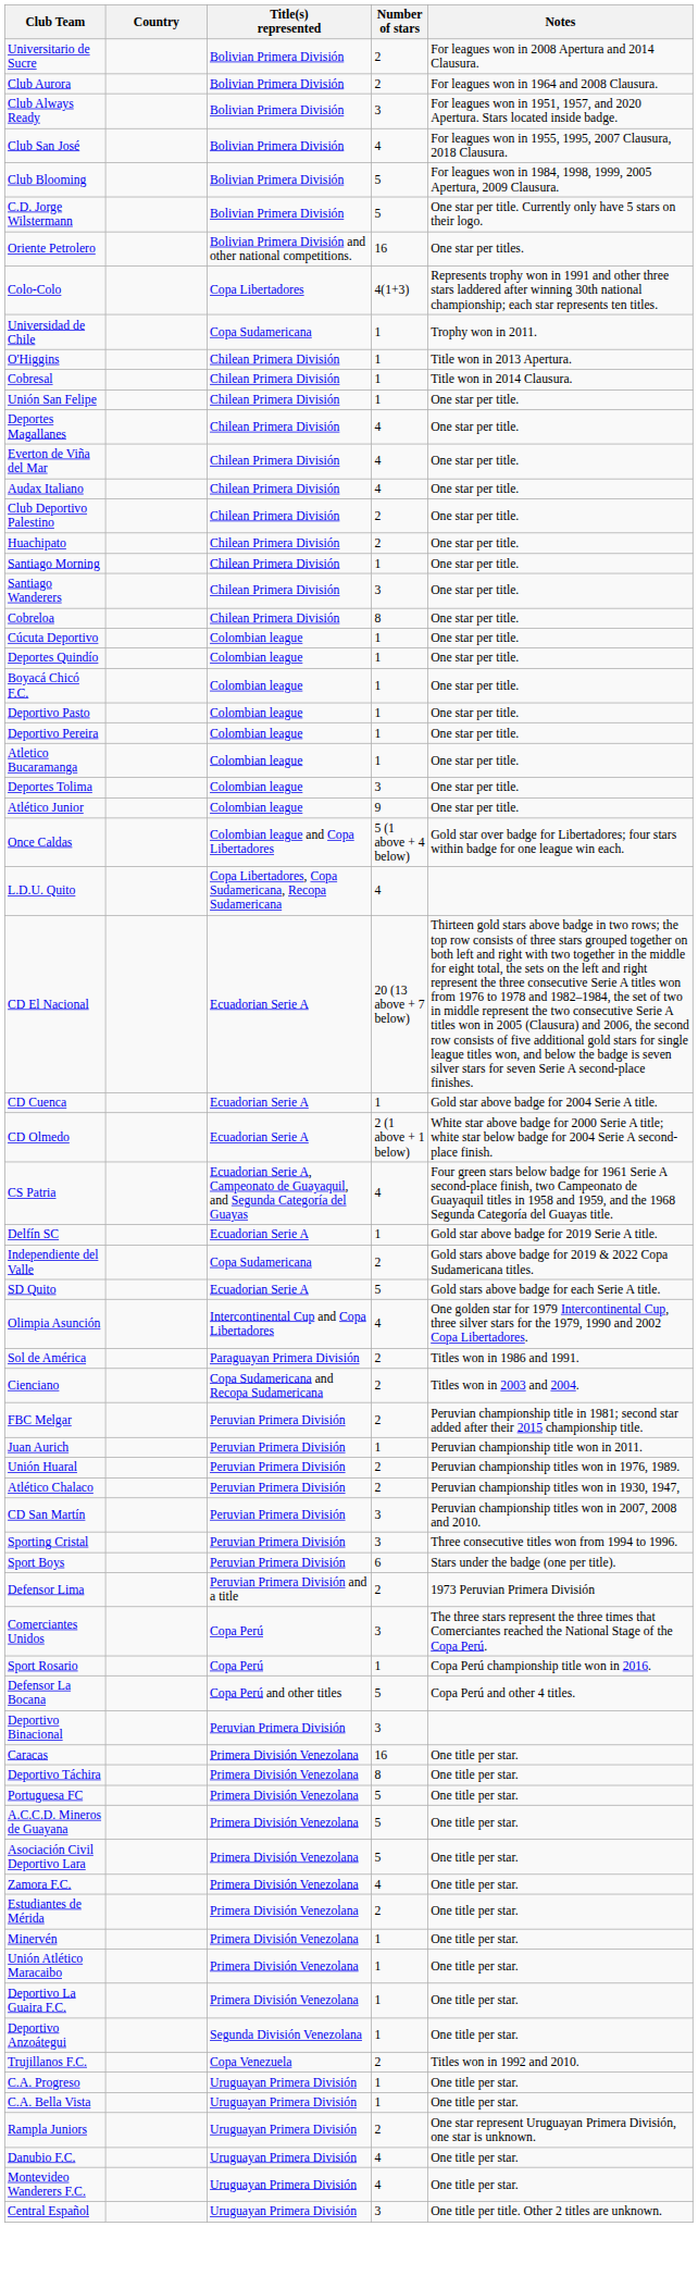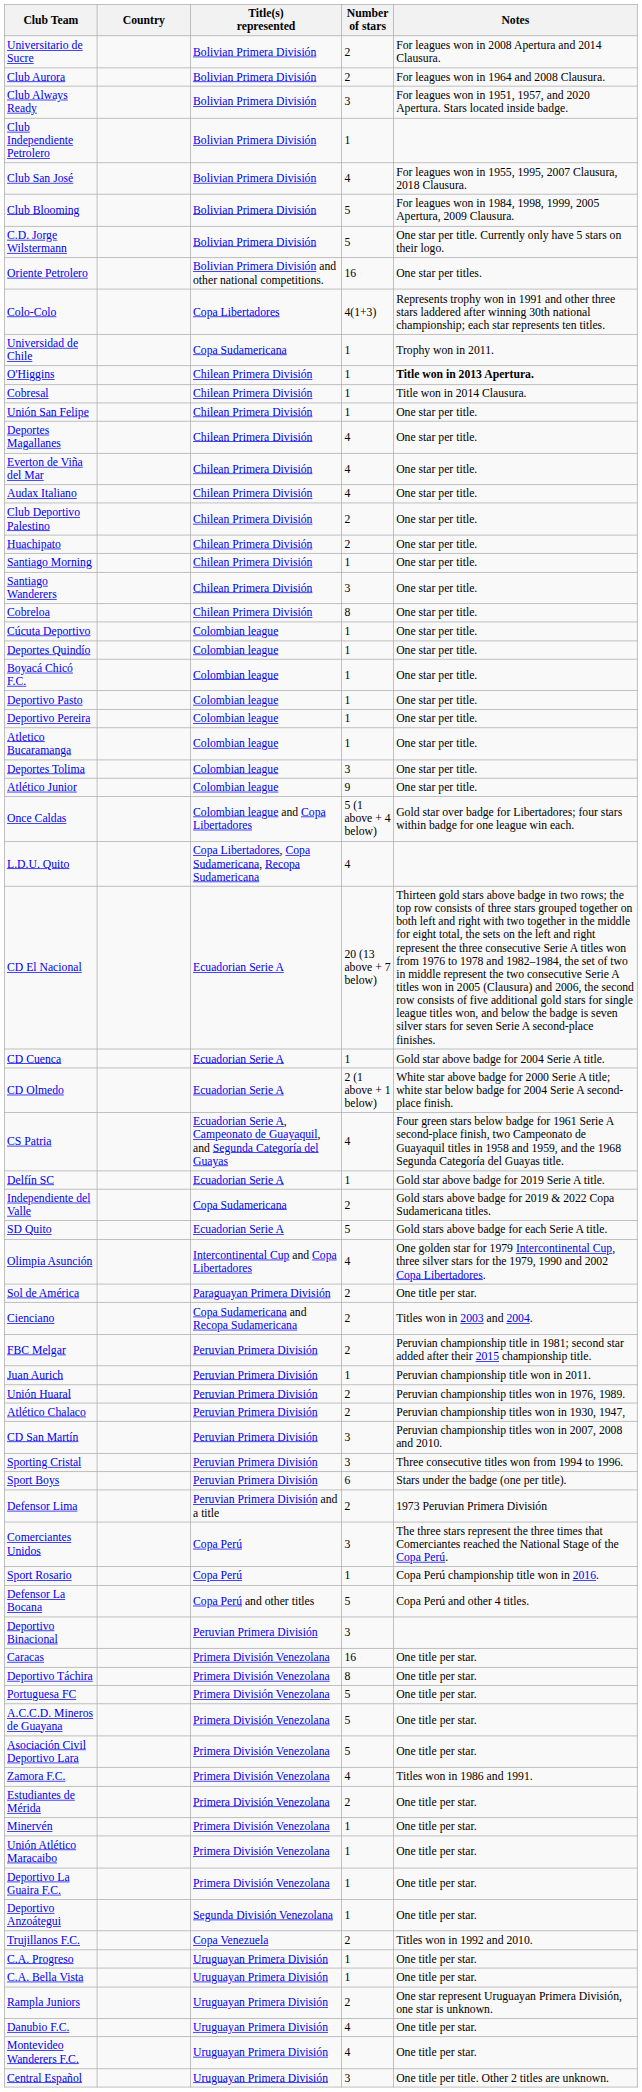 <table class="wikitable sortable">
 <tr>
 <th width=120>Club Team</th>
 <th width=120>Country</th>
 <th width=200>Title(s)<br>represented</th>
 <th>Number<br>of stars</th>
 <th class="unsortable">Notes</th>
 </tr>
 <tr>
 <td><a href='#'>Universitario de Sucre</a></td>
 <td></td>
 <td><a href='#'>Bolivian Primera División</a></td>
 <td>2</td>
 <td>For leagues won in 2008 Apertura and 2014 Clausura.</td>
 </tr>
 <tr>
 <td><a href='#'>Club Aurora</a></td>
 <td></td>
 <td><a href='#'>Bolivian Primera División</a></td>
 <td>2</td>
 <td>For leagues won in 1964 and 2008 Clausura.</td>
 </tr>
 <tr>
 <td><a href='#'>Club Always Ready</a></td>
 <td></td>
 <td><a href='#'>Bolivian Primera División</a></td>
 <td>3</td>
 <td>For leagues won in 1951, 1957, and 2020 Apertura. Stars located inside badge.</td>
+</tr>
+<tr>
+<td><a href='#'>Club Independiente Petrolero</a></td>
+<td></td>
+<td><a href='#'>Bolivian Primera División</a></td>
+<td>1</td>
+<td></td>
 </tr>
 <tr>
 <td><a href='#'>Club San José</a></td>
 <td></td>
 <td><a href='#'>Bolivian Primera División</a></td>
 <td>4</td>
 <td>For leagues won in 1955, 1995, 2007 Clausura, 2018 Clausura.</td>
 </tr>
 <tr>
 <td><a href='#'>Club Blooming</a></td>
 <td></td>
 <td><a href='#'>Bolivian Primera División</a></td>
 <td>5</td>
 <td>For leagues won in 1984, 1998, 1999, 2005 Apertura, 2009 Clausura.</td>
 </tr>
 <tr>
 <td><a href='#'>C.D. Jorge Wilstermann</a></td>
 <td></td>
 <td><a href='#'>Bolivian Primera División</a></td>
 <td>5</td>
 <td>One star per title. Currently only have 5 stars on their logo.</td>
 </tr>
 <tr>
 <td><a href='#'>Oriente Petrolero</a></td>
 <td></td>
 <td><a href='#'>Bolivian Primera División</a> and other national competitions.</td>
 <td>16</td>
 <td>One star per titles.</td>
 </tr>
 <tr>
 <td><a href='#'>Colo-Colo</a></td>
 <td></td>
 <td><a href='#'>Copa Libertadores</a></td>
 <td>4(1+3)</td>
 <td>Represents trophy won in 1991 and other three stars laddered after winning 30th national championship; each star represents ten titles.</td>
 </tr>
 <tr>
 <td><a href='#'>Universidad de Chile</a></td>
 <td></td>
 <td><a href='#'>Copa Sudamericana</a></td>
 <td>1</td>
 <td>Trophy won in 2011.</td>
 </tr>
 <tr>
 <td><a href='#'>O'Higgins</a></td>
 <td></td>
 <td><a href='#'>Chilean Primera División</a></td>
 <td>1</td>
-<td>Title won in 2013 Apertura.</td>
+<td><strong>Title won in 2013 Apertura.</strong></td>
 </tr>
 <tr>
 <td><a href='#'>Cobresal</a></td>
 <td></td>
 <td><a href='#'>Chilean Primera División</a></td>
 <td>1</td>
 <td>Title won in 2014 Clausura.</td>
 </tr>
 <tr>
 <td><a href='#'>Unión San Felipe</a></td>
 <td></td>
 <td><a href='#'>Chilean Primera División</a></td>
 <td>1</td>
 <td>One star per title.</td>
 </tr>
 <tr>
 <td><a href='#'>Deportes Magallanes</a></td>
 <td></td>
 <td><a href='#'>Chilean Primera División</a></td>
 <td>4</td>
 <td>One star per title.</td>
 </tr>
 <tr>
 <td><a href='#'>Everton de Viña del Mar</a></td>
 <td></td>
 <td><a href='#'>Chilean Primera División</a></td>
 <td>4</td>
 <td>One star per title.</td>
 </tr>
 <tr>
 <td><a href='#'>Audax Italiano</a></td>
 <td></td>
 <td><a href='#'>Chilean Primera División</a></td>
 <td>4</td>
 <td>One star per title.</td>
 </tr>
 <tr>
 <td><a href='#'>Club Deportivo Palestino</a></td>
 <td></td>
 <td><a href='#'>Chilean Primera División</a></td>
 <td>2</td>
 <td>One star per title.</td>
 </tr>
 <tr>
 <td><a href='#'>Huachipato</a></td>
 <td></td>
 <td><a href='#'>Chilean Primera División</a></td>
 <td>2</td>
 <td>One star per title.</td>
 </tr>
 <tr>
 <td><a href='#'>Santiago Morning</a></td>
 <td></td>
 <td><a href='#'>Chilean Primera División</a></td>
 <td>1</td>
 <td>One star per title.</td>
 </tr>
 <tr>
 <td><a href='#'>Santiago Wanderers</a></td>
 <td></td>
 <td><a href='#'>Chilean Primera División</a></td>
 <td>3</td>
 <td>One star per title.</td>
 </tr>
 <tr>
 <td><a href='#'>Cobreloa</a></td>
 <td></td>
 <td><a href='#'>Chilean Primera División</a></td>
 <td>8</td>
 <td>One star per title.</td>
 </tr>
 <tr>
 <td><a href='#'>Cúcuta Deportivo</a></td>
 <td></td>
 <td><a href='#'>Colombian league</a></td>
 <td>1</td>
 <td>One star per title.</td>
 </tr>
 <tr>
 <td><a href='#'>Deportes Quindío</a></td>
 <td></td>
 <td><a href='#'>Colombian league</a></td>
 <td>1</td>
 <td>One star per title.</td>
 </tr>
 <tr>
 <td><a href='#'>Boyacá Chicó F.C.</a></td>
 <td></td>
 <td><a href='#'>Colombian league</a></td>
 <td>1</td>
 <td>One star per title.</td>
 </tr>
 <tr>
 <td><a href='#'>Deportivo Pasto</a></td>
 <td></td>
 <td><a href='#'>Colombian league</a></td>
 <td>1</td>
 <td>One star per title.</td>
 </tr>
 <tr>
 <td><a href='#'>Deportivo Pereira</a></td>
 <td></td>
 <td><a href='#'>Colombian league</a></td>
 <td>1</td>
 <td>One star per title.</td>
 </tr>
 <tr>
 <td><a href='#'>Atletico Bucaramanga</a></td>
 <td></td>
 <td><a href='#'>Colombian league</a></td>
 <td>1</td>
 <td>One star per title.</td>
 </tr>
 <tr>
 <td><a href='#'>Deportes Tolima</a></td>
 <td></td>
 <td><a href='#'>Colombian league</a></td>
 <td>3</td>
 <td>One star per title.</td>
 </tr>
 <tr>
 <td><a href='#'>Atlético Junior</a></td>
 <td></td>
 <td><a href='#'>Colombian league</a></td>
 <td>9</td>
 <td>One star per title.</td>
 </tr>
 <tr>
 <td><a href='#'>Once Caldas</a></td>
 <td></td>
 <td><a href='#'>Colombian league</a> and <a href='#'>Copa Libertadores</a></td>
 <td>5 (1 above + 4 below)</td>
 <td>Gold star over badge for Libertadores; four stars within badge for one league win each.</td>
 </tr>
 <tr>
 <td><a href='#'>L.D.U. Quito</a></td>
 <td></td>
 <td><a href='#'>Copa Libertadores</a>, <a href='#'>Copa Sudamericana</a>, <a href='#'>Recopa Sudamericana</a></td>
 <td>4</td>
 <td></td>
 </tr>
 <tr>
 <td><a href='#'>CD El Nacional</a></td>
 <td></td>
 <td><a href='#'>Ecuadorian Serie A</a></td>
 <td>20 (13 above + 7 below)</td>
 <td>Thirteen gold stars above badge in two rows; the top row consists of three stars grouped together on both left and right with two together in the middle for eight total, the sets on the left and right represent the three consecutive Serie A titles won from 1976 to 1978 and 1982–1984, the set of two in middle represent the two consecutive Serie A titles won in 2005 (Clausura) and 2006, the second row consists of five additional gold stars for single league titles won, and below the badge is seven silver stars for seven Serie A second-place finishes.</td>
 </tr>
 <tr>
 <td><a href='#'>CD Cuenca</a></td>
 <td></td>
 <td><a href='#'>Ecuadorian Serie A</a></td>
 <td>1</td>
 <td>Gold star above badge for 2004 Serie A title.</td>
 </tr>
 <tr>
 <td><a href='#'>CD Olmedo</a></td>
 <td></td>
 <td><a href='#'>Ecuadorian Serie A</a></td>
 <td>2 (1 above + 1 below)</td>
 <td>White star above badge for 2000 Serie A title; white star below badge for 2004 Serie A second-place finish.</td>
 </tr>
 <tr>
 <td><a href='#'>CS Patria</a></td>
 <td></td>
 <td><a href='#'>Ecuadorian Serie A</a>, <a href='#'>Campeonato de Guayaquil</a>, and <a href='#'>Segunda Categoría del Guayas</a></td>
 <td>4</td>
 <td>Four green stars below badge for 1961 Serie A second-place finish, two Campeonato de Guayaquil titles in 1958 and 1959, and the 1968 Segunda Categoría del Guayas title.</td>
 </tr>
 <tr>
 <td><a href='#'>Delfín SC</a></td>
 <td></td>
 <td><a href='#'>Ecuadorian Serie A</a></td>
 <td>1</td>
 <td>Gold star above badge for 2019 Serie A title.</td>
 </tr>
 <tr>
 <td><a href='#'>Independiente del Valle</a></td>
 <td></td>
 <td><a href='#'>Copa Sudamericana</a></td>
 <td>2</td>
 <td>Gold stars above badge for 2019 & 2022 Copa Sudamericana titles.</td>
 </tr>
 <tr>
 <td><a href='#'>SD Quito</a></td>
 <td></td>
 <td><a href='#'>Ecuadorian Serie A</a></td>
 <td>5</td>
 <td>Gold stars above badge for each Serie A title.</td>
 </tr>
 <tr>
 <td><a href='#'>Olimpia Asunción</a></td>
 <td></td>
 <td><a href='#'>Intercontinental Cup</a> and <a href='#'>Copa Libertadores</a></td>
 <td>4</td>
 <td>One golden star for 1979 <a href='#'>Intercontinental Cup</a>, three silver stars for the 1979, 1990 and 2002 <a href='#'>Copa Libertadores</a>.</td>
 </tr>
 <tr>
 <td><a href='#'>Sol de América</a></td>
 <td></td>
 <td><a href='#'>Paraguayan Primera División</a></td>
 <td>2</td>
-<td>Titles won in 1986 and 1991.</td>
+<td>One title per star.</td>
 </tr>
 <tr>
 <td><a href='#'>Cienciano</a></td>
 <td></td>
 <td><a href='#'>Copa Sudamericana</a> and <a href='#'>Recopa Sudamericana</a></td>
 <td>2</td>
 <td>Titles won in <a href='#'>2003</a> and <a href='#'>2004</a>.</td>
 </tr>
 <tr>
 <td><a href='#'>FBC Melgar</a></td>
 <td></td>
 <td><a href='#'>Peruvian Primera División</a></td>
 <td>2</td>
 <td>Peruvian championship title in 1981; second star added after their <a href='#'>2015</a> championship title.</td>
 </tr>
 <tr>
 <td><a href='#'>Juan Aurich</a></td>
 <td></td>
 <td><a href='#'>Peruvian Primera División</a></td>
 <td>1</td>
 <td>Peruvian championship title won in 2011.</td>
 </tr>
 <tr>
 <td><a href='#'>Unión Huaral</a></td>
 <td></td>
 <td><a href='#'>Peruvian Primera División</a></td>
 <td>2</td>
 <td>Peruvian championship titles won in 1976, 1989.</td>
 </tr>
 <tr>
 <td><a href='#'>Atlético Chalaco</a></td>
 <td></td>
 <td><a href='#'>Peruvian Primera División</a></td>
 <td>2</td>
 <td>Peruvian championship titles won in 1930, 1947,</td>
 </tr>
 <tr>
 <td><a href='#'>CD San Martín</a></td>
 <td></td>
 <td><a href='#'>Peruvian Primera División</a></td>
 <td>3</td>
 <td>Peruvian championship titles won in 2007, 2008 and 2010.</td>
 </tr>
 <tr>
 <td><a href='#'>Sporting Cristal</a></td>
 <td></td>
 <td><a href='#'>Peruvian Primera División</a></td>
 <td>3</td>
 <td>Three consecutive titles won from 1994 to 1996.</td>
 </tr>
 <tr>
 <td><a href='#'>Sport Boys</a></td>
 <td></td>
 <td><a href='#'>Peruvian Primera División</a></td>
 <td>6</td>
 <td>Stars under the badge (one per title).</td>
 </tr>
 <tr>
 <td><a href='#'>Defensor Lima</a></td>
 <td></td>
 <td><a href='#'>Peruvian Primera División</a> and a title</td>
 <td>2</td>
 <td>1973 Peruvian Primera División</td>
 </tr>
 <tr>
 <td><a href='#'>Comerciantes Unidos</a></td>
 <td></td>
 <td><a href='#'>Copa Perú</a></td>
 <td>3</td>
 <td>The three stars represent the three times that Comerciantes reached the National Stage of the <a href='#'>Copa Perú</a>.</td>
 </tr>
 <tr>
 <td><a href='#'>Sport Rosario</a></td>
 <td></td>
 <td><a href='#'>Copa Perú</a></td>
 <td>1</td>
 <td>Copa Perú championship title won in <a href='#'>2016</a>.</td>
 </tr>
 <tr>
 <td><a href='#'>Defensor La Bocana</a></td>
 <td></td>
 <td><a href='#'>Copa Perú</a> and other titles</td>
 <td>5</td>
 <td>Copa Perú and other 4 titles.</td>
 </tr>
 <tr>
 <td><a href='#'>Deportivo Binacional</a></td>
 <td></td>
 <td><a href='#'>Peruvian Primera División</a></td>
 <td>3</td>
 </tr>
 <tr>
 <td><a href='#'>Caracas</a></td>
 <td></td>
 <td><a href='#'>Primera División Venezolana</a></td>
 <td>16</td>
 <td>One title per star.</td>
 </tr>
 <tr>
 <td><a href='#'>Deportivo Táchira</a></td>
 <td></td>
 <td><a href='#'>Primera División Venezolana</a></td>
 <td>8</td>
 <td>One title per star.</td>
 </tr>
 <tr>
 <td><a href='#'>Portuguesa FC</a></td>
 <td></td>
 <td><a href='#'>Primera División Venezolana</a></td>
 <td>5</td>
 <td>One title per star.</td>
 </tr>
 <tr>
 <td><a href='#'>A.C.C.D. Mineros de Guayana</a></td>
 <td></td>
 <td><a href='#'>Primera División Venezolana</a></td>
 <td>5</td>
 <td>One title per star.</td>
 </tr>
 <tr>
 <td><a href='#'>Asociación Civil Deportivo Lara</a></td>
 <td></td>
 <td><a href='#'>Primera División Venezolana</a></td>
 <td>5</td>
 <td>One title per star.</td>
 </tr>
 <tr>
 <td><a href='#'>Zamora F.C.</a></td>
 <td></td>
 <td><a href='#'>Primera División Venezolana</a></td>
 <td>4</td>
-<td>One title per star.</td>
+<td>Titles won in 1986 and 1991.</td>
 </tr>
 <tr>
 <td><a href='#'>Estudiantes de Mérida</a></td>
 <td></td>
 <td><a href='#'>Primera División Venezolana</a></td>
 <td>2</td>
 <td>One title per star.</td>
 </tr>
 <tr>
 <td><a href='#'>Minervén</a></td>
 <td></td>
 <td><a href='#'>Primera División Venezolana</a></td>
 <td>1</td>
 <td>One title per star.</td>
 </tr>
 <tr>
 <td><a href='#'>Unión Atlético Maracaibo</a></td>
 <td></td>
 <td><a href='#'>Primera División Venezolana</a></td>
 <td>1</td>
 <td>One title per star.</td>
 </tr>
 <tr>
 <td><a href='#'>Deportivo La Guaira F.C.</a></td>
 <td></td>
 <td><a href='#'>Primera División Venezolana</a></td>
 <td>1</td>
 <td>One title per star.</td>
 </tr>
 <tr>
 <td><a href='#'>Deportivo Anzoátegui</a></td>
 <td></td>
 <td><a href='#'>Segunda División Venezolana</a></td>
 <td>1</td>
 <td>One title per star.</td>
 </tr>
 <tr>
 <td><a href='#'>Trujillanos F.C.</a></td>
 <td></td>
 <td><a href='#'>Copa Venezuela</a></td>
 <td>2</td>
 <td>Titles won in 1992 and 2010.</td>
 </tr>
 <tr>
 <td><a href='#'>C.A. Progreso</a></td>
 <td></td>
 <td><a href='#'>Uruguayan Primera División</a></td>
 <td>1</td>
 <td>One title per star.</td>
 </tr>
 <tr>
 <td><a href='#'>C.A. Bella Vista</a></td>
 <td></td>
 <td><a href='#'>Uruguayan Primera División</a></td>
 <td>1</td>
 <td>One title per star.</td>
 </tr>
 <tr>
 <td><a href='#'>Rampla Juniors</a></td>
 <td></td>
 <td><a href='#'>Uruguayan Primera División</a></td>
 <td>2</td>
 <td>One star represent Uruguayan Primera División, one star is unknown.</td>
 </tr>
 <tr>
 <td><a href='#'>Danubio F.C.</a></td>
 <td></td>
 <td><a href='#'>Uruguayan Primera División</a></td>
 <td>4</td>
 <td>One title per star.</td>
 </tr>
 <tr>
 <td><a href='#'>Montevideo Wanderers F.C.</a></td>
 <td></td>
 <td><a href='#'>Uruguayan Primera División</a></td>
 <td>4</td>
 <td>One title per star.</td>
 </tr>
 <tr>
 <td><a href='#'>Central Español</a></td>
 <td></td>
 <td><a href='#'>Uruguayan Primera División</a></td>
 <td>3</td>
 <td>One title per title. Other 2 titles are unknown.</td>
 </tr>
 </table>
